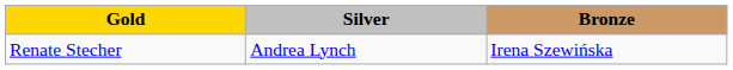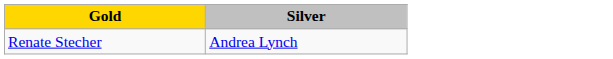 <table class="wikitable" style="text-align:left">
 <tr align="center">
 <td width=200 bgcolor=gold><strong>Gold</strong></td>
 <td width=200 bgcolor=silver><strong>Silver</strong></td>
-<td width=200 bgcolor=CC9966><strong>Bronze</strong></td>
 </tr>
 <tr>
 <td><a href='#'>Renate Stecher</a><br><em></em></td>
 <td><a href='#'>Andrea Lynch</a><br><em></em></td>
-<td><a href='#'>Irena Szewińska</a><br><em></em></td>
 </tr>
 </table>
